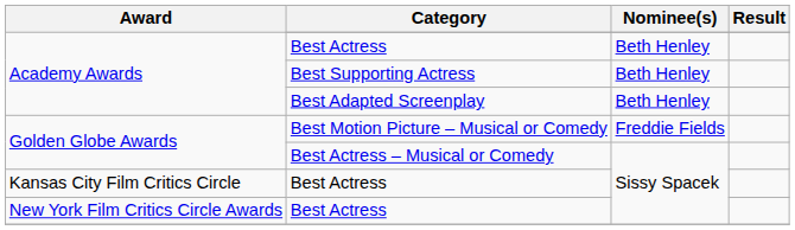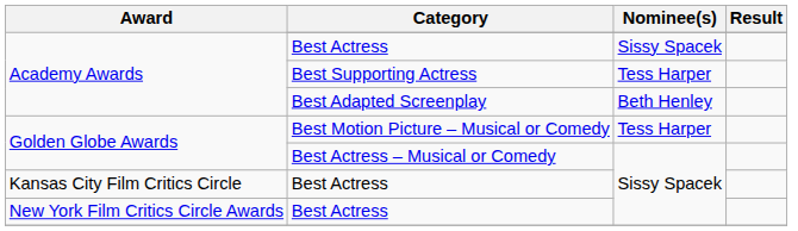 <table class="wikitable plainrowheaders">
 <tr>
 <th>Award</th>
 <th>Category</th>
 <th>Nominee(s)</th>
 <th>Result</th>
 </tr>
 <tr>
 <td rowspan="4"><a href='#'>Academy Awards</a></td>
 </tr>
 <tr>
 <td><a href='#'>Best Actress</a></td>
-<td><a href='#'>Beth Henley</a></td>
+<td><a href='#'>Sissy Spacek</a></td>
 <td></td>
 </tr>
 <tr>
 <td><a href='#'>Best Supporting Actress</a></td>
-<td><a href='#'>Beth Henley</a></td>
+<td><a href='#'>Tess Harper</a></td>
 <td></td>
 </tr>
 <tr>
 <td><a href='#'>Best Adapted Screenplay</a></td>
 <td><a href='#'>Beth Henley</a></td>
 <td></td>
 </tr>
 <tr>
 <td rowspan="2"><a href='#'>Golden Globe Awards</a></td>
 <td><a href='#'>Best Motion Picture – Musical or Comedy</a></td>
-<td><a href='#'>Freddie Fields</a></td>
+<td><a href='#'>Tess Harper</a></td>
 <td></td>
 </tr>
 <tr>
 <td><a href='#'>Best Actress – Musical or Comedy</a></td>
 <td Rowspan=3>Sissy Spacek</td>
 <td></td>
 </tr>
 <tr>
 <td>Kansas City Film Critics Circle</td>
 <td>Best Actress</td>
 <td></td>
 </tr>
 <tr>
 <td><a href='#'>New York Film Critics Circle Awards</a></td>
 <td><a href='#'>Best Actress</a></td>
 <td></td>
 </tr>
 <tr>
 </tr>
 </table>
